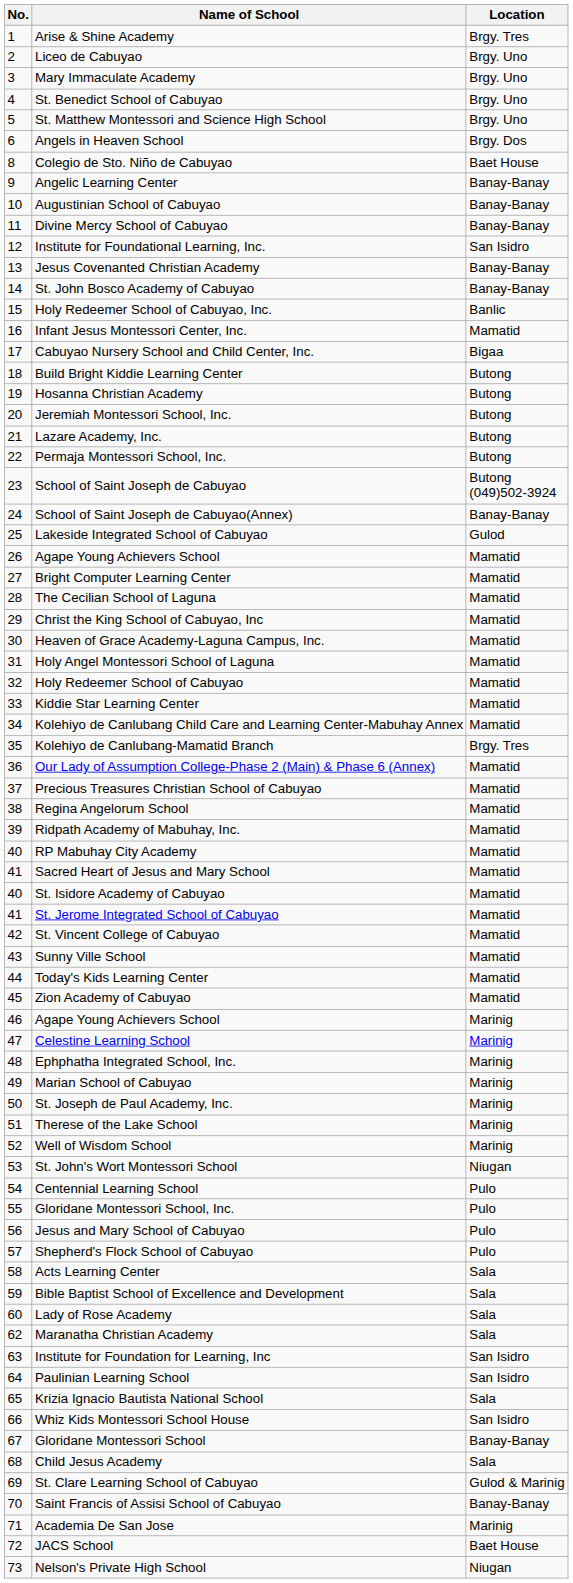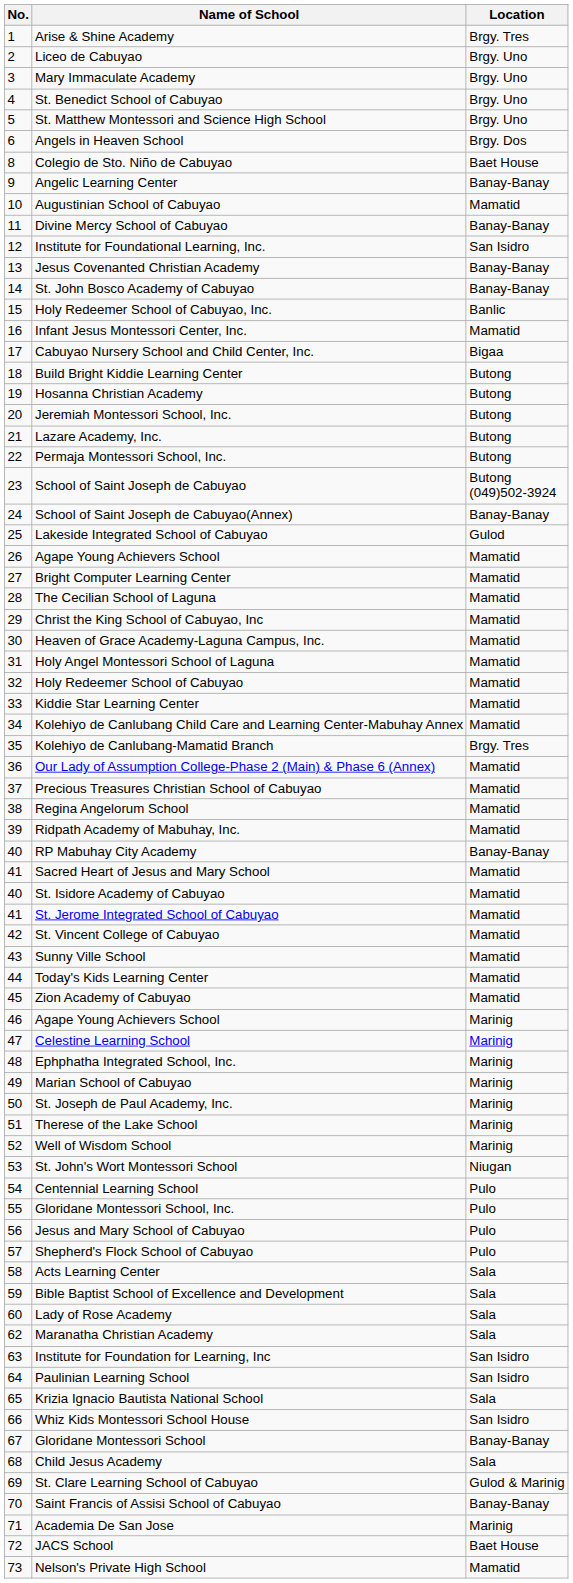 <table class="wikitable">
 <tr style="background:#ccc;">
 <th>No.</th>
 <th>Name of School</th>
 <th>Location</th>
 </tr>
 <tr>
 <td>1</td>
 <td>Arise & Shine Academy</td>
 <td>Brgy. Tres </td>
 </tr>
 <tr>
 <td>2</td>
 <td>Liceo de Cabuyao</td>
 <td>Brgy. Uno</td>
 </tr>
 <tr>
 <td>3</td>
 <td>Mary Immaculate Academy</td>
 <td>Brgy. Uno</td>
 </tr>
 <tr>
 <td>4</td>
 <td>St. Benedict School of Cabuyao</td>
 <td>Brgy. Uno</td>
 </tr>
 <tr>
 <td>5</td>
 <td>St. Matthew Montessori and Science High School</td>
 <td>Brgy. Uno</td>
 </tr>
 <tr>
 <td>6</td>
 <td>Angels in Heaven School</td>
 <td>Brgy. Dos</td>
 </tr>
 <tr>
 <td>8</td>
 <td>Colegio de Sto. Niño de Cabuyao</td>
 <td>Baet House</td>
 </tr>
 <tr>
 <td>9</td>
 <td>Angelic Learning Center</td>
 <td>Banay-Banay</td>
 </tr>
 <tr>
 <td>10</td>
 <td>Augustinian School of Cabuyao</td>
-<td>Banay-Banay</td>
+<td>Mamatid</td>
 </tr>
 <tr>
 <td>11</td>
 <td>Divine Mercy School of Cabuyao</td>
 <td>Banay-Banay</td>
 </tr>
 <tr>
 <td>12</td>
 <td>Institute for Foundational Learning, Inc.</td>
 <td>San Isidro</td>
 </tr>
 <tr>
 <td>13</td>
 <td>Jesus Covenanted Christian Academy</td>
 <td>Banay-Banay</td>
 </tr>
 <tr>
 <td>14</td>
 <td>St. John Bosco Academy of Cabuyao</td>
 <td>Banay-Banay</td>
 </tr>
 <tr>
 <td>15</td>
 <td>Holy Redeemer School of Cabuyao, Inc.</td>
 <td>Banlic</td>
 </tr>
 <tr>
 <td>16</td>
 <td>Infant Jesus Montessori Center, Inc.</td>
 <td>Mamatid</td>
 </tr>
 <tr>
 <td>17</td>
 <td>Cabuyao Nursery School and Child Center, Inc.</td>
 <td>Bigaa</td>
 </tr>
 <tr>
 <td>18</td>
 <td>Build Bright Kiddie Learning Center</td>
 <td>Butong</td>
 </tr>
 <tr>
 <td>19</td>
 <td>Hosanna Christian Academy</td>
 <td>Butong</td>
 </tr>
 <tr>
 <td>20</td>
 <td>Jeremiah Montessori School, Inc.</td>
 <td>Butong</td>
 </tr>
 <tr>
 <td>21</td>
 <td>Lazare Academy, Inc.</td>
 <td>Butong</td>
 </tr>
 <tr>
 <td>22</td>
 <td>Permaja Montessori School, Inc.</td>
 <td>Butong</td>
 </tr>
 <tr>
 <td>23</td>
 <td>School of Saint Joseph de Cabuyao</td>
 <td>Butong<br>(049)502-3924</td>
 </tr>
 <tr>
 <td>24</td>
 <td>School of Saint Joseph de Cabuyao(Annex)</td>
 <td>Banay-Banay</td>
 </tr>
 <tr>
 <td>25</td>
 <td>Lakeside Integrated School of Cabuyao</td>
 <td>Gulod</td>
 </tr>
 <tr>
 <td>26</td>
 <td>Agape Young Achievers School</td>
 <td>Mamatid</td>
 </tr>
 <tr>
 <td>27</td>
 <td>Bright Computer Learning Center</td>
 <td>Mamatid</td>
 </tr>
 <tr>
 <td>28</td>
 <td>The Cecilian School of Laguna</td>
 <td>Mamatid</td>
 </tr>
 <tr>
 <td>29</td>
 <td>Christ the King School of Cabuyao, Inc</td>
 <td>Mamatid</td>
 </tr>
 <tr>
 <td>30</td>
 <td>Heaven of Grace Academy-Laguna Campus, Inc.</td>
 <td>Mamatid</td>
 </tr>
 <tr>
 <td>31</td>
 <td>Holy Angel Montessori School of Laguna</td>
 <td>Mamatid</td>
 </tr>
 <tr>
 <td>32</td>
 <td>Holy Redeemer School of Cabuyao</td>
 <td>Mamatid</td>
 </tr>
 <tr>
 <td>33</td>
 <td>Kiddie Star Learning Center</td>
 <td>Mamatid</td>
 </tr>
 <tr>
 <td>34</td>
 <td>Kolehiyo de Canlubang Child Care and Learning Center-Mabuhay Annex</td>
 <td>Mamatid</td>
 </tr>
 <tr>
 <td>35</td>
 <td>Kolehiyo de Canlubang-Mamatid Branch</td>
 <td>Brgy. Tres</td>
 </tr>
 <tr>
 <td>36</td>
 <td><a href='#'>Our Lady of Assumption College-Phase 2 (Main) & Phase 6 (Annex)</a></td>
 <td>Mamatid</td>
 </tr>
 <tr>
 <td>37</td>
 <td>Precious Treasures Christian School of Cabuyao</td>
 <td>Mamatid</td>
 </tr>
 <tr>
 <td>38</td>
 <td>Regina Angelorum School</td>
 <td>Mamatid</td>
 </tr>
 <tr>
 <td>39</td>
 <td>Ridpath Academy of Mabuhay, Inc.</td>
 <td>Mamatid</td>
 </tr>
 <tr>
 <td>40</td>
 <td>RP Mabuhay City Academy</td>
-<td>Mamatid</td>
+<td>Banay-Banay</td>
 </tr>
 <tr>
 <td>41</td>
 <td>Sacred Heart of Jesus and Mary School</td>
 <td>Mamatid</td>
 </tr>
 <tr>
 <td>40</td>
 <td>St. Isidore Academy of Cabuyao</td>
 <td>Mamatid</td>
 </tr>
 <tr>
 <td>41</td>
 <td><a href='#'>St. Jerome Integrated School of Cabuyao</a></td>
 <td>Mamatid</td>
 </tr>
 <tr>
 <td>42</td>
 <td>St. Vincent College of Cabuyao</td>
 <td>Mamatid</td>
 </tr>
 <tr>
 <td>43</td>
 <td>Sunny Ville School</td>
 <td>Mamatid</td>
 </tr>
 <tr>
 <td>44</td>
 <td>Today's Kids Learning Center</td>
 <td>Mamatid</td>
 </tr>
 <tr>
 <td>45</td>
 <td>Zion Academy of Cabuyao</td>
 <td>Mamatid</td>
 </tr>
 <tr>
 <td>46</td>
 <td>Agape Young Achievers School</td>
 <td>Marinig</td>
 </tr>
 <tr>
 <td>47</td>
 <td><a href='#'>Celestine Learning School</a></td>
 <td><a href='#'>Marinig</a></td>
 </tr>
 <tr>
 <td>48</td>
 <td>Ephphatha Integrated School, Inc.</td>
 <td>Marinig</td>
 </tr>
 <tr>
 <td>49</td>
 <td>Marian School of Cabuyao</td>
 <td>Marinig</td>
 </tr>
 <tr>
 <td>50</td>
 <td>St. Joseph de Paul Academy, Inc.</td>
 <td>Marinig</td>
 </tr>
 <tr>
 <td>51</td>
 <td>Therese of the Lake School</td>
 <td>Marinig</td>
 </tr>
 <tr>
 <td>52</td>
 <td>Well of Wisdom School</td>
 <td>Marinig</td>
 </tr>
 <tr>
 <td>53</td>
 <td>St. John's Wort Montessori School</td>
 <td>Niugan</td>
 </tr>
 <tr>
 <td>54</td>
 <td>Centennial Learning School </td>
 <td>Pulo</td>
 </tr>
 <tr>
 <td>55</td>
 <td>Gloridane Montessori School, Inc.</td>
 <td>Pulo</td>
 </tr>
 <tr>
 <td>56</td>
 <td>Jesus and Mary School of Cabuyao</td>
 <td>Pulo</td>
 </tr>
 <tr>
 <td>57</td>
 <td>Shepherd's Flock School of Cabuyao</td>
 <td>Pulo</td>
 </tr>
 <tr>
 <td>58</td>
 <td>Acts Learning Center</td>
 <td>Sala</td>
 </tr>
 <tr>
 <td>59</td>
 <td>Bible Baptist School of Excellence and Development</td>
 <td>Sala</td>
 </tr>
 <tr>
 <td>60</td>
 <td>Lady of Rose Academy</td>
 <td>Sala</td>
 </tr>
 <tr>
 <td>62</td>
 <td>Maranatha Christian Academy</td>
 <td>Sala</td>
 </tr>
 <tr>
 <td>63</td>
 <td>Institute for Foundation for Learning, Inc</td>
 <td>San Isidro</td>
 </tr>
 <tr>
 <td>64</td>
 <td>Paulinian Learning School</td>
 <td>San Isidro</td>
 </tr>
 <tr>
 <td>65</td>
 <td>Krizia Ignacio Bautista National School</td>
 <td>Sala</td>
 </tr>
 <tr>
 <td>66</td>
 <td>Whiz Kids Montessori School House</td>
 <td>San Isidro</td>
 </tr>
 <tr>
 <td>67</td>
 <td>Gloridane Montessori School</td>
 <td>Banay-Banay</td>
 </tr>
 <tr>
 <td>68</td>
 <td>Child Jesus Academy</td>
 <td>Sala</td>
 </tr>
 <tr>
 <td>69</td>
 <td>St. Clare Learning School of Cabuyao</td>
 <td>Gulod & Marinig</td>
 </tr>
 <tr>
 <td>70</td>
 <td>Saint Francis of Assisi School of Cabuyao</td>
 <td>Banay-Banay</td>
 </tr>
 <tr>
 <td>71</td>
 <td>Academia De San Jose</td>
 <td>Marinig</td>
 </tr>
 <tr>
 <td>72</td>
 <td>JACS School</td>
 <td>Baet House</td>
 </tr>
 <tr>
 <td>73</td>
 <td>Nelson's Private High School</td>
-<td>Niugan</td>
+<td>Mamatid</td>
 </tr>
 </table>
